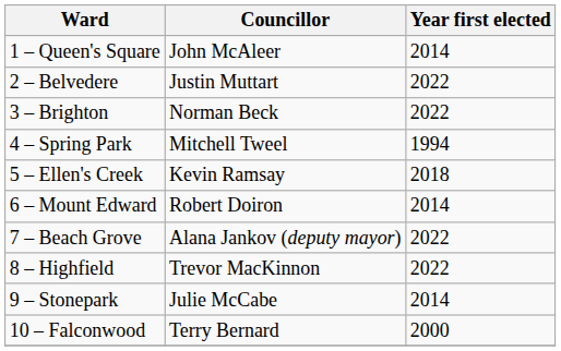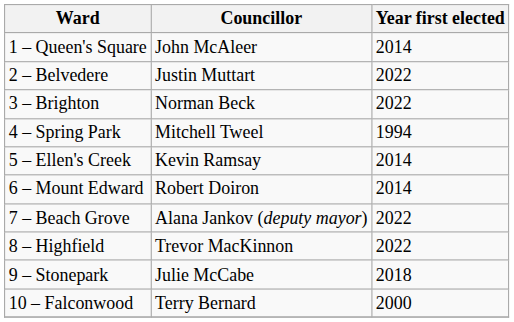 <table class="wikitable">
 <tr>
 <th>Ward</th>
 <th>Councillor</th>
 <th>Year first elected</th>
 </tr>
 <tr>
 <td>1 – Queen's Square</td>
 <td>John McAleer</td>
 <td>2014</td>
 </tr>
 <tr>
 <td>2 – Belvedere</td>
 <td>Justin Muttart</td>
 <td>2022</td>
 </tr>
 <tr>
 <td>3 – Brighton</td>
 <td>Norman Beck</td>
 <td>2022</td>
 </tr>
 <tr>
 <td>4 – Spring Park</td>
 <td>Mitchell Tweel</td>
 <td>1994</td>
 </tr>
 <tr>
 <td>5 – Ellen's Creek</td>
 <td>Kevin Ramsay</td>
-<td>2018</td>
+<td>2014</td>
 </tr>
 <tr>
 <td>6 – Mount Edward</td>
 <td>Robert Doiron</td>
 <td>2014</td>
 </tr>
 <tr>
 <td>7 – Beach Grove</td>
 <td>Alana Jankov (<em>deputy mayor</em>)</td>
 <td>2022</td>
 </tr>
 <tr>
 <td>8 – Highfield</td>
 <td>Trevor MacKinnon</td>
 <td>2022</td>
 </tr>
 <tr>
 <td>9 – Stonepark</td>
 <td>Julie McCabe</td>
-<td>2014</td>
+<td>2018</td>
 </tr>
 <tr>
 <td>10 – Falconwood</td>
 <td>Terry Bernard</td>
 <td>2000</td>
 </tr>
 <tr>
 </tr>
 </table>
